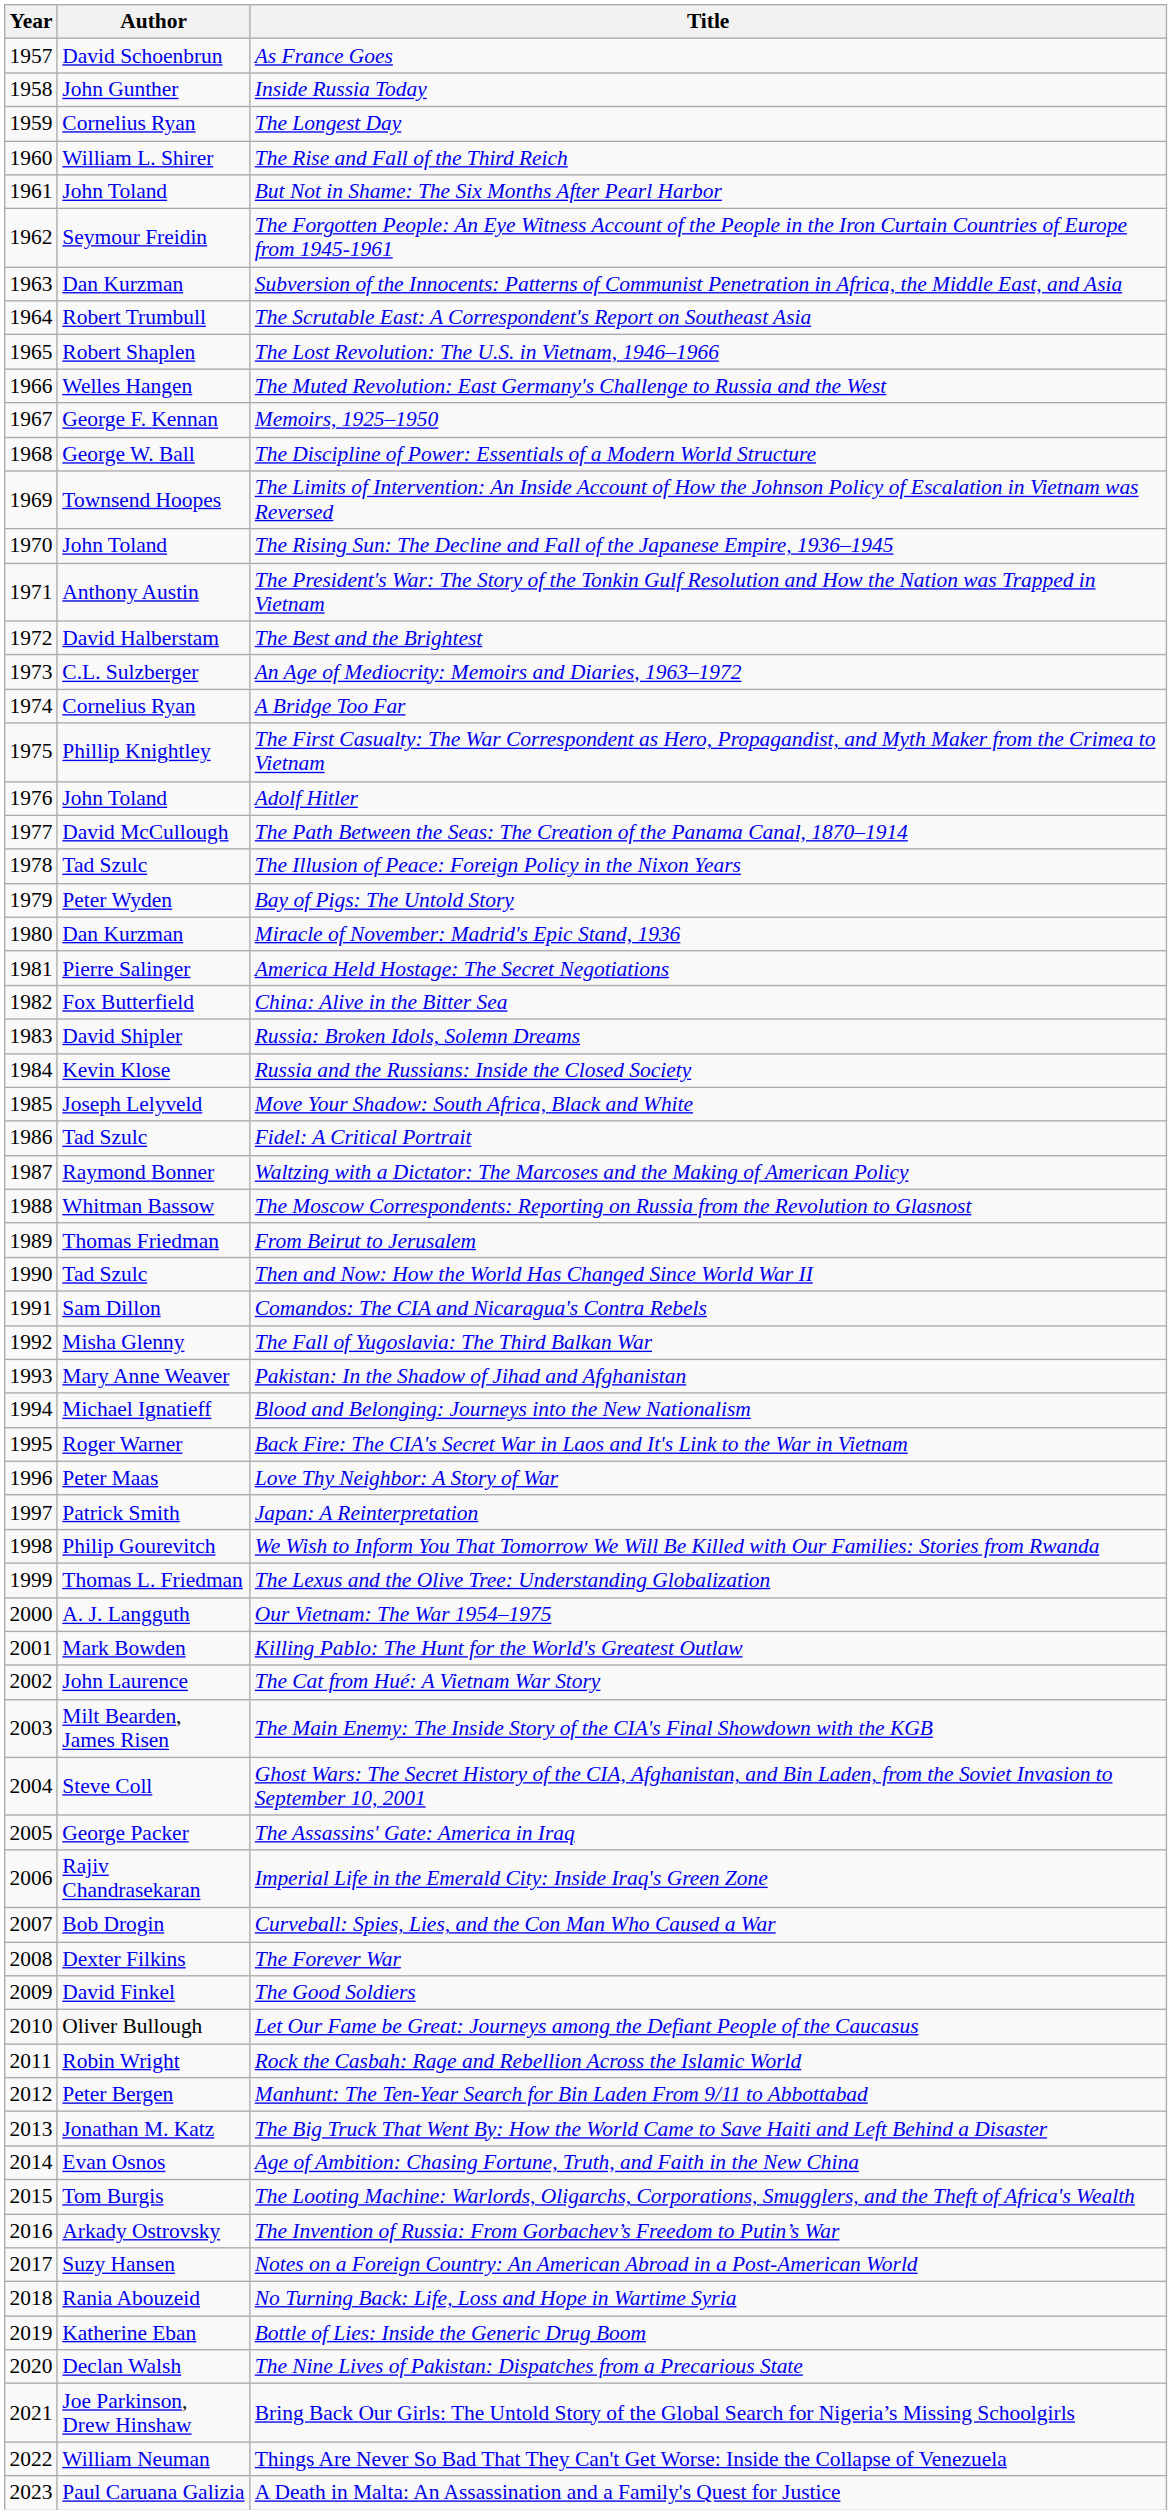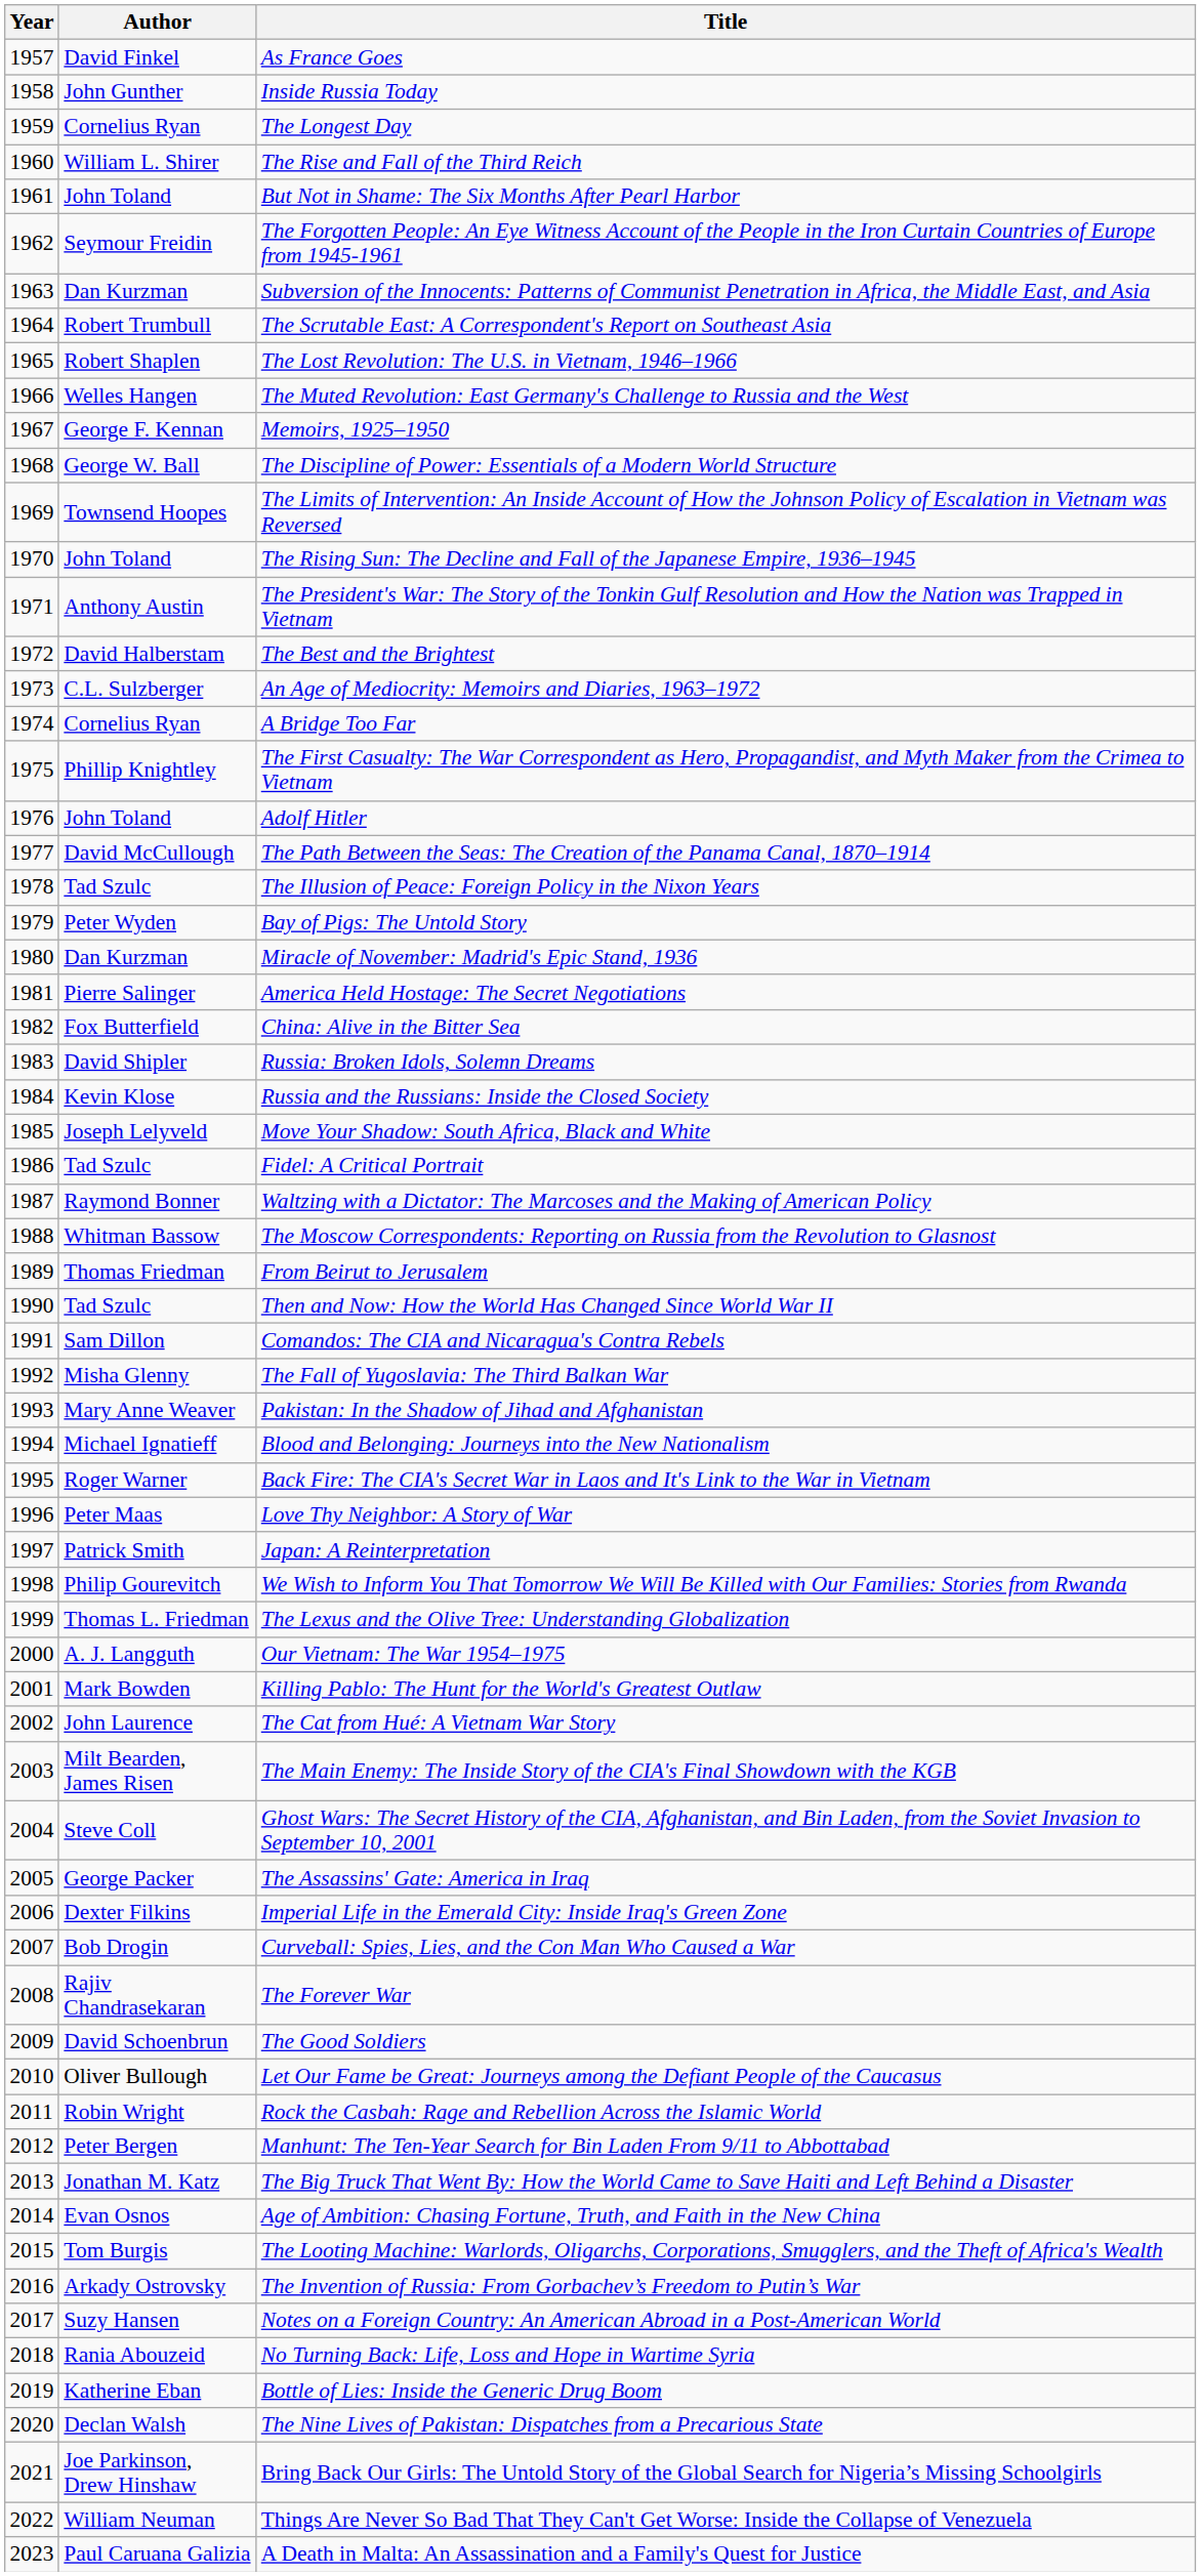 <table class="wikitable">
 <tr>
 <th>Year</th>
 <th>Author</th>
 <th>Title</th>
 </tr>
 <tr>
 <td>1957</td>
-<td><a href='#'>David Schoenbrun</a></td>
+<td><a href='#'>David Finkel</a></td>
 <td><em><a href='#'>As France Goes</a></em></td>
 </tr>
 <tr>
 <td>1958</td>
 <td><a href='#'>John Gunther</a></td>
 <td><em><a href='#'>Inside Russia Today</a></em></td>
 </tr>
 <tr>
 <td>1959</td>
 <td><a href='#'>Cornelius Ryan</a></td>
 <td><em><a href='#'>The Longest Day</a></em></td>
 </tr>
 <tr>
 <td>1960</td>
 <td><a href='#'>William L. Shirer</a></td>
 <td><em><a href='#'>The Rise and Fall of the Third Reich</a></em></td>
 </tr>
 <tr>
 <td>1961</td>
 <td><a href='#'>John Toland</a></td>
 <td><em><a href='#'>But Not in Shame: The Six Months After Pearl Harbor</a></em></td>
 </tr>
 <tr>
 <td>1962</td>
 <td><a href='#'>Seymour Freidin</a></td>
 <td><em><a href='#'>The Forgotten People: An Eye Witness Account of the People in the Iron Curtain Countries of Europe from 1945-1961</a></em></td>
 </tr>
 <tr>
 <td>1963</td>
 <td><a href='#'>Dan Kurzman</a></td>
 <td><em><a href='#'>Subversion of the Innocents: Patterns of Communist Penetration in Africa, the Middle East, and Asia</a></em></td>
 </tr>
 <tr>
 <td>1964</td>
 <td><a href='#'>Robert Trumbull</a></td>
 <td><em><a href='#'>The Scrutable East: A Correspondent's Report on Southeast Asia</a></em></td>
 </tr>
 <tr>
 <td>1965</td>
 <td><a href='#'>Robert Shaplen</a></td>
 <td><em><a href='#'>The Lost Revolution: The U.S. in Vietnam, 1946–1966</a></em></td>
 </tr>
 <tr>
 <td>1966</td>
 <td><a href='#'>Welles Hangen</a></td>
 <td><em><a href='#'>The Muted Revolution: East Germany's Challenge to Russia and the West</a></em></td>
 </tr>
 <tr>
 <td>1967</td>
 <td><a href='#'>George F. Kennan</a></td>
 <td><em><a href='#'>Memoirs, 1925–1950</a></em></td>
 </tr>
 <tr>
 <td>1968</td>
 <td><a href='#'>George W. Ball</a></td>
 <td><em><a href='#'>The Discipline of Power: Essentials of a Modern World Structure</a></em></td>
 </tr>
 <tr>
 <td>1969</td>
 <td><a href='#'>Townsend Hoopes</a></td>
 <td><em><a href='#'>The Limits of Intervention: An Inside Account of How the Johnson Policy of Escalation in Vietnam was Reversed</a></em></td>
 </tr>
 <tr>
 <td>1970</td>
 <td><a href='#'>John Toland</a></td>
 <td><em><a href='#'>The Rising Sun: The Decline and Fall of the Japanese Empire, 1936–1945</a></em></td>
 </tr>
 <tr>
 <td>1971</td>
 <td><a href='#'>Anthony Austin</a></td>
 <td><em><a href='#'>The President's War: The Story of the Tonkin Gulf Resolution and How the Nation was Trapped in Vietnam</a></em></td>
 </tr>
 <tr>
 <td>1972</td>
 <td><a href='#'>David Halberstam</a></td>
 <td><em><a href='#'>The Best and the Brightest</a></em></td>
 </tr>
 <tr>
 <td>1973</td>
 <td><a href='#'>C.L. Sulzberger</a></td>
 <td><em><a href='#'>An Age of Mediocrity: Memoirs and Diaries, 1963–1972</a></em></td>
 </tr>
 <tr>
 <td>1974</td>
 <td><a href='#'>Cornelius Ryan</a></td>
 <td><em><a href='#'>A Bridge Too Far</a></em></td>
 </tr>
 <tr>
 <td>1975</td>
 <td><a href='#'>Phillip Knightley</a></td>
 <td><em><a href='#'>The First Casualty: The War Correspondent as Hero, Propagandist, and Myth Maker from the Crimea to Vietnam</a></em></td>
 </tr>
 <tr>
 <td>1976</td>
 <td><a href='#'>John Toland</a></td>
 <td><em><a href='#'>Adolf Hitler</a></em></td>
 </tr>
 <tr>
 <td>1977</td>
 <td><a href='#'>David McCullough</a></td>
 <td><em><a href='#'>The Path Between the Seas: The Creation of the Panama Canal, 1870–1914</a></em></td>
 </tr>
 <tr>
 <td>1978</td>
 <td><a href='#'>Tad Szulc</a></td>
 <td><em><a href='#'>The Illusion of Peace: Foreign Policy in the Nixon Years</a></em></td>
 </tr>
 <tr>
 <td>1979</td>
 <td><a href='#'>Peter Wyden</a></td>
 <td><em><a href='#'>Bay of Pigs: The Untold Story</a></em></td>
 </tr>
 <tr>
 <td>1980</td>
 <td><a href='#'>Dan Kurzman</a></td>
 <td><em><a href='#'>Miracle of November: Madrid's Epic Stand, 1936</a></em></td>
 </tr>
 <tr>
 <td>1981</td>
 <td><a href='#'>Pierre Salinger</a></td>
 <td><em><a href='#'>America Held Hostage: The Secret Negotiations</a></em></td>
 </tr>
 <tr>
 <td>1982</td>
 <td><a href='#'>Fox Butterfield</a></td>
 <td><em><a href='#'>China: Alive in the Bitter Sea</a></em></td>
 </tr>
 <tr>
 <td>1983</td>
 <td><a href='#'>David Shipler</a></td>
 <td><em><a href='#'>Russia: Broken Idols, Solemn Dreams</a></em></td>
 </tr>
 <tr>
 <td>1984</td>
 <td><a href='#'>Kevin Klose</a></td>
 <td><em><a href='#'>Russia and the Russians: Inside the Closed Society</a></em></td>
 </tr>
 <tr>
 <td>1985</td>
 <td><a href='#'>Joseph Lelyveld</a></td>
 <td><em><a href='#'>Move Your Shadow: South Africa, Black and White</a></em></td>
 </tr>
 <tr>
 <td>1986</td>
 <td><a href='#'>Tad Szulc</a></td>
 <td><em><a href='#'>Fidel: A Critical Portrait</a></em></td>
 </tr>
 <tr>
 <td>1987</td>
 <td><a href='#'>Raymond Bonner</a></td>
 <td><em><a href='#'>Waltzing with a Dictator: The Marcoses and the Making of American Policy</a></em></td>
 </tr>
 <tr>
 <td>1988</td>
 <td><a href='#'>Whitman Bassow</a></td>
 <td><em><a href='#'>The Moscow Correspondents: Reporting on Russia from the Revolution to Glasnost</a></em></td>
 </tr>
 <tr>
 <td>1989</td>
 <td><a href='#'>Thomas Friedman</a></td>
 <td><em><a href='#'>From Beirut to Jerusalem</a></em></td>
 </tr>
 <tr>
 <td>1990</td>
 <td><a href='#'>Tad Szulc</a></td>
 <td><em><a href='#'>Then and Now: How the World Has Changed Since World War II</a></em></td>
 </tr>
 <tr>
 <td>1991</td>
 <td><a href='#'>Sam Dillon</a></td>
 <td><em><a href='#'>Comandos: The CIA and Nicaragua's Contra Rebels</a></em></td>
 </tr>
 <tr>
 <td>1992</td>
 <td><a href='#'>Misha Glenny</a></td>
 <td><em><a href='#'>The Fall of Yugoslavia: The Third Balkan War</a></em></td>
 </tr>
 <tr>
 <td>1993</td>
 <td><a href='#'>Mary Anne Weaver</a></td>
 <td><em><a href='#'>Pakistan: In the Shadow of Jihad and Afghanistan</a></em></td>
 </tr>
 <tr>
 <td>1994</td>
 <td><a href='#'>Michael Ignatieff</a></td>
 <td><em><a href='#'>Blood and Belonging: Journeys into the New Nationalism</a></em></td>
 </tr>
 <tr>
 <td>1995</td>
 <td><a href='#'>Roger Warner</a></td>
 <td><em><a href='#'>Back Fire: The CIA's Secret War in Laos and It's Link to the War in Vietnam</a></em></td>
 </tr>
 <tr>
 <td>1996</td>
 <td><a href='#'>Peter Maas</a></td>
 <td><em><a href='#'>Love Thy Neighbor: A Story of War</a></em></td>
 </tr>
 <tr>
 <td>1997</td>
 <td><a href='#'>Patrick Smith</a></td>
 <td><em><a href='#'>Japan: A Reinterpretation</a></em></td>
 </tr>
 <tr>
 <td>1998</td>
 <td><a href='#'>Philip Gourevitch</a></td>
 <td><em><a href='#'>We Wish to Inform You That Tomorrow We Will Be Killed with Our Families: Stories from Rwanda</a></em></td>
 </tr>
 <tr>
 <td>1999</td>
 <td><a href='#'>Thomas L. Friedman</a></td>
 <td><em><a href='#'>The Lexus and the Olive Tree: Understanding Globalization</a></em></td>
 </tr>
 <tr>
 <td>2000</td>
 <td><a href='#'>A. J. Langguth</a></td>
 <td><em><a href='#'>Our Vietnam: The War 1954–1975</a></em></td>
 </tr>
 <tr>
 <td>2001</td>
 <td><a href='#'>Mark Bowden</a></td>
 <td><em><a href='#'>Killing Pablo: The Hunt for the World's Greatest Outlaw</a></em></td>
 </tr>
 <tr>
 <td>2002</td>
 <td><a href='#'>John Laurence</a></td>
 <td><em><a href='#'>The Cat from Hué: A Vietnam War Story</a></em></td>
 </tr>
 <tr>
 <td>2003</td>
 <td><a href='#'>Milt Bearden</a>,<br><a href='#'>James Risen</a></td>
 <td><em><a href='#'>The Main Enemy: The Inside Story of the CIA's Final Showdown with the KGB</a></em></td>
 </tr>
 <tr>
 <td>2004</td>
 <td><a href='#'>Steve Coll</a></td>
 <td><em><a href='#'>Ghost Wars: The Secret History of the CIA, Afghanistan, and Bin Laden, from the Soviet Invasion to September 10, 2001</a></em></td>
 </tr>
 <tr>
 <td>2005</td>
 <td><a href='#'>George Packer</a></td>
 <td><em><a href='#'>The Assassins' Gate: America in Iraq</a></em></td>
 </tr>
 <tr>
 <td>2006</td>
-<td><a href='#'>Rajiv Chandrasekaran</a></td>
+<td><a href='#'>Dexter Filkins</a></td>
 <td><em><a href='#'>Imperial Life in the Emerald City: Inside Iraq's Green Zone</a></em></td>
 </tr>
 <tr>
 <td>2007</td>
 <td><a href='#'>Bob Drogin</a></td>
 <td><em><a href='#'>Curveball: Spies, Lies, and the Con Man Who Caused a War</a></em></td>
 </tr>
 <tr>
 <td>2008</td>
-<td><a href='#'>Dexter Filkins</a></td>
+<td><a href='#'>Rajiv Chandrasekaran</a></td>
 <td><em><a href='#'>The Forever War</a></em></td>
 </tr>
 <tr>
 <td>2009</td>
-<td><a href='#'>David Finkel</a></td>
+<td><a href='#'>David Schoenbrun</a></td>
 <td><em><a href='#'>The Good Soldiers</a></em></td>
 </tr>
 <tr>
 <td>2010</td>
 <td>Oliver Bullough</td>
 <td><em><a href='#'>Let Our Fame be Great: Journeys among the Defiant People of the Caucasus</a></em></td>
 </tr>
 <tr>
 <td>2011</td>
 <td><a href='#'>Robin Wright</a></td>
 <td><em><a href='#'>Rock the Casbah: Rage and Rebellion Across the Islamic World</a></em></td>
 </tr>
 <tr>
 <td>2012</td>
 <td><a href='#'>Peter Bergen</a></td>
 <td><em><a href='#'>Manhunt: The Ten-Year Search for Bin Laden From 9/11 to Abbottabad</a></em></td>
 </tr>
 <tr>
 <td>2013</td>
 <td><a href='#'>Jonathan M. Katz</a></td>
 <td><em><a href='#'>The Big Truck That Went By: How the World Came to Save Haiti and Left Behind a Disaster</a></em></td>
 </tr>
 <tr>
 <td>2014</td>
 <td><a href='#'>Evan Osnos</a></td>
 <td><em><a href='#'>Age of Ambition: Chasing Fortune, Truth, and Faith in the New China</a></em></td>
 </tr>
 <tr>
 <td>2015</td>
 <td><a href='#'>Tom Burgis</a></td>
 <td><em><a href='#'>The Looting Machine: Warlords, Oligarchs, Corporations, Smugglers, and the Theft of Africa's Wealth</a></em></td>
 </tr>
 <tr>
 <td>2016</td>
 <td><a href='#'>Arkady Ostrovsky</a></td>
 <td><em><a href='#'>The Invention of Russia: From Gorbachev’s Freedom to Putin’s War</a></em></td>
 </tr>
 <tr>
 <td>2017</td>
 <td><a href='#'>Suzy Hansen</a></td>
 <td><em><a href='#'>Notes on a Foreign Country: An American Abroad in a Post-American World</a></em></td>
 </tr>
 <tr>
 <td>2018</td>
 <td><a href='#'>Rania Abouzeid</a></td>
 <td><em><a href='#'>No Turning Back: Life, Loss and Hope in Wartime Syria</a></em></td>
 </tr>
 <tr>
 <td>2019</td>
 <td><a href='#'>Katherine Eban</a></td>
 <td><em><a href='#'>Bottle of Lies: Inside the Generic Drug Boom</a></em></td>
 </tr>
 <tr>
 <td>2020</td>
 <td><a href='#'>Declan Walsh</a></td>
 <td><em><a href='#'>The Nine Lives of Pakistan: Dispatches from a Precarious State</a></td>
 </tr>
 <tr>
 <td>2021</td>
 <td><a href='#'>Joe Parkinson</a>,<br><a href='#'>Drew Hinshaw</a></td>
 <td></em><a href='#'>Bring Back Our Girls: The Untold Story of the Global Search for Nigeria’s Missing Schoolgirls</a><em></td>
 </tr>
 <tr>
 <td>2022</td>
 <td><a href='#'>William Neuman</a></td>
 <td></em><a href='#'>Things Are Never So Bad That They Can't Get Worse: Inside the Collapse of Venezuela</a><em></td>
 </tr>
 <tr>
 <td>2023</td>
 <td><a href='#'>Paul Caruana Galizia</a></td>
 <td></em><a href='#'>A Death in Malta: An Assassination and a Family's Quest for Justice</a><em></td>
 </tr>
 </table>
